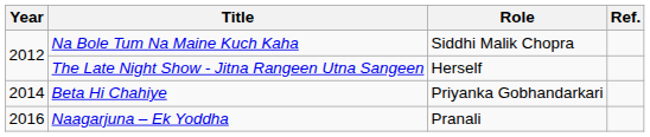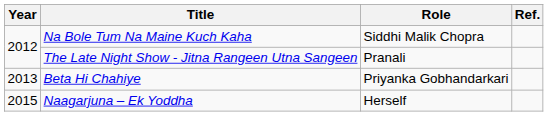 <table class= "wikitable sortable">
 <tr>
 <th>Year</th>
 <th>Title</th>
 <th>Role</th>
 <th>Ref.</th>
 </tr>
 <tr>
 <td rowspan="2">2012</td>
 <td><em><a href='#'>Na Bole Tum Na Maine Kuch Kaha</a></em></td>
 <td>Siddhi Malik Chopra</td>
 <td></td>
 </tr>
 <tr>
 <td><em><a href='#'>The Late Night Show - Jitna Rangeen Utna Sangeen</a></em></td>
-<td>Herself</td>
+<td>Pranali</td>
 <td></td>
 </tr>
 <tr>
-<td>2014</td>
+<td>2013</td>
 <td><em><a href='#'>Beta Hi Chahiye</a></em></td>
 <td>Priyanka Gobhandarkari</td>
 <td></td>
 </tr>
 <tr>
-<td>2016</td>
+<td>2015</td>
 <td><em><a href='#'>Naagarjuna – Ek Yoddha</a></em></td>
-<td>Pranali</td>
+<td>Herself</td>
 <td></td>
 </tr>
 </table>
